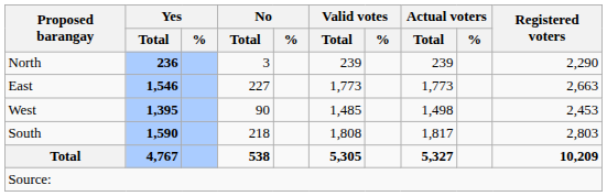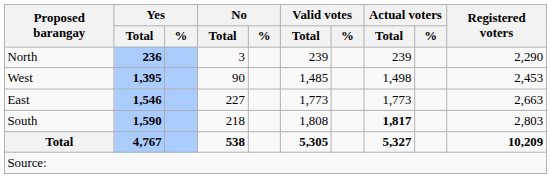 <table class="wikitable sortable" style="text-align:right; font-size:90%">
 <tr>
 <th rowspan="2">Proposed barangay</th>
 <th colspan="2">Yes</th>
 <th colspan="2">No</th>
 <th colspan="2">Valid votes</th>
 <th colspan="2">Actual voters</th>
 <th rowspan="2">Registered voters</th>
 </tr>
 <tr>
 <th width="50px">Total</th>
 <th width="30px">%</th>
 <th width="50px">Total</th>
 <th width="30px">%</th>
 <th width="50px">Total</th>
 <th width="30px">%</th>
 <th width="50px">Total</th>
 <th width="30px">%</th>
 </tr>
 <tr>
 <td align="left">North</td>
 <td bgcolor="#acf"><strong>236</strong></td>
 <td bgcolor="#acf"><strong></strong></td>
 <td>3</td>
 <td></td>
 <td>239</td>
 <td></td>
 <td>239</td>
 <td></td>
 <td>2,290</td>
 </tr>
 <tr>
+<td align="left">West</td>
+<td bgcolor="#acf"><strong>1,395</strong></td>
+<td bgcolor="#acf"><strong></strong></td>
+<td>90</td>
+<td></td>
+<td>1,485</td>
+<td></td>
+<td>1,498</td>
+<td></td>
+<td>2,453</td>
+</tr>
+<tr>
 <td align="left">East</td>
 <td bgcolor="#acf"><strong>1,546</strong></td>
 <td bgcolor="#acf"><strong></strong></td>
 <td>227</td>
 <td></td>
 <td>1,773</td>
 <td></td>
 <td>1,773</td>
 <td></td>
 <td>2,663</td>
 </tr>
 <tr>
-<td align="left">West</td>
-<td bgcolor="#acf"><strong>1,395</strong></td>
-<td bgcolor="#acf"><strong></strong></td>
-<td>90</td>
-<td></td>
-<td>1,485</td>
-<td></td>
-<td>1,498</td>
-<td></td>
-<td>2,453</td>
-</tr>
-<tr>
 <td align="left">South</td>
 <td bgcolor="#acf"><strong>1,590</strong></td>
 <td bgcolor="#acf"><strong></strong></td>
 <td>218</td>
 <td></td>
 <td>1,808</td>
 <td></td>
-<td>1,817</td>
+<td><strong>1,817</strong></td>
 <td></td>
 <td>2,803</td>
 </tr>
 <tr class="sortbottom" style="font-weight:bold;">
 <th align="left">Total</th>
 <td bgcolor="#acf">4,767</td>
 <td bgcolor="#acf"></td>
 <td>538</td>
 <td></td>
 <td>5,305</td>
 <td></td>
 <td>5,327</td>
 <td></td>
 <td>10,209</td>
 </tr>
 <tr class="sortbottom">
 <td colspan="10" align="left">Source:   </td>
 </tr>
 </table>
